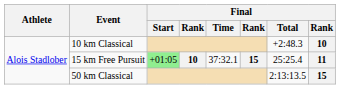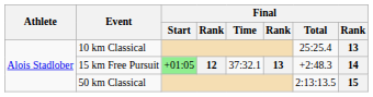 <table class="wikitable" style="font-size:90%">
 <tr>
 <th rowspan="2">Athlete</th>
 <th rowspan="2">Event</th>
 <th colspan="6">Final</th>
 </tr>
 <tr>
 <th>Start</th>
 <th>Rank</th>
 <th>Time</th>
 <th>Rank</th>
 <th>Total</th>
 <th>Rank</th>
 </tr>
 <tr>
 <td rowspan=3><a href='#'>Alois Stadlober</a></td>
 <td>10 km Classical</td>
 <td colspan=4 bgcolor="wheat"></td>
-<td align="center">+2:48.3</td>
-<th align="center">10</th>
+<td align="center">25:25.4</td>
+<th align="center">13</th>
 </tr>
 <tr>
 <td>15 km Free Pursuit</td>
 <td align="center" style="background: lightgreen;">+01:05</td>
-<th align="center">10</th>
+<th align="center">12</th>
 <td align="center">37:32.1</td>
-<th align="center">15</th>
-<td align="center">25:25.4</td>
-<th align="center">11</th>
+<th align="center">13</th>
+<td align="center">+2:48.3</td>
+<th align="center">14</th>
 </tr>
 <tr>
 <td>50 km Classical</td>
 <td colspan=4 bgcolor="wheat"></td>
 <td align="center">2:13:13.5</td>
 <th align="center">15</th>
 </tr>
 </table>
